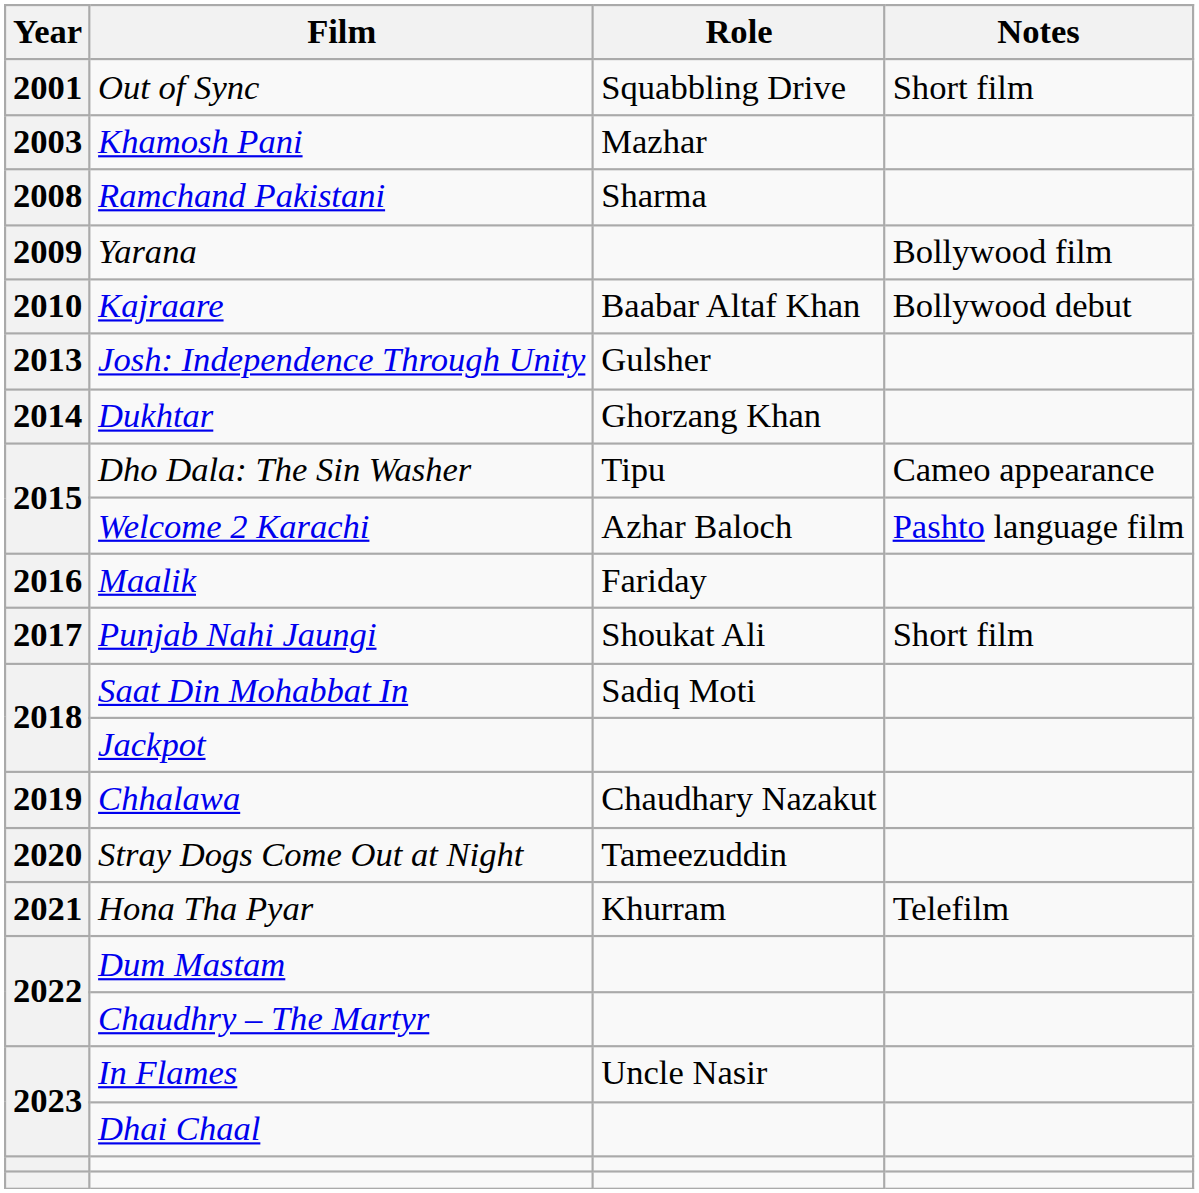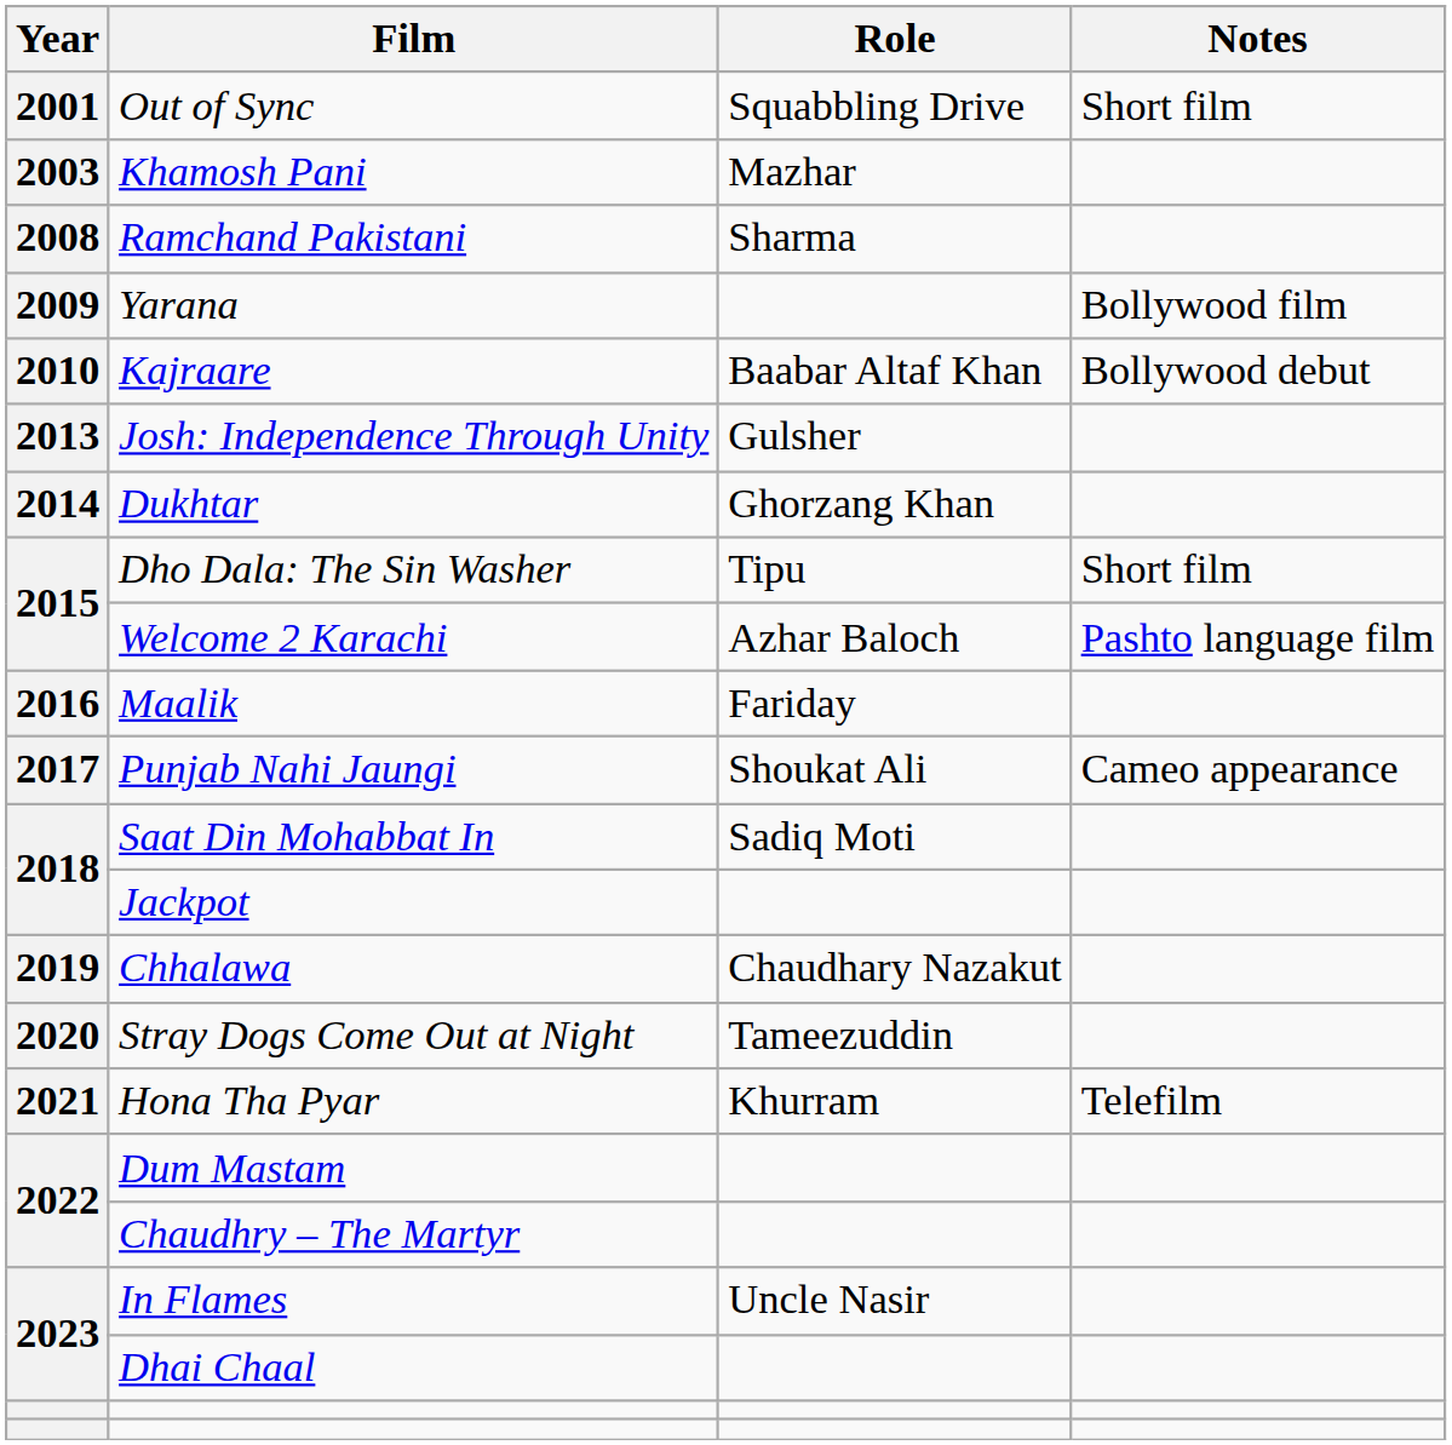 <table class="wikitable sortable plainrowheaders">
 <tr>
 <th scope="col">Year</th>
 <th scope="col">Film</th>
 <th scope="col">Role</th>
 <th scope="col" class="unsortable">Notes</th>
 </tr>
 <tr>
 <th scope="row">2001</th>
 <td><em>Out of Sync</em></td>
 <td>Squabbling Drive</td>
 <td>Short film</td>
 </tr>
 <tr>
 <th scope="row">2003</th>
 <td><em><a href='#'>Khamosh Pani</a></em></td>
 <td>Mazhar</td>
 <td></td>
 </tr>
 <tr>
 <th scope="row">2008</th>
 <td><em><a href='#'>Ramchand Pakistani</a></em></td>
 <td>Sharma</td>
 <td></td>
 </tr>
 <tr>
 <th scope="row">2009</th>
 <td><em>Yarana</em></td>
 <td></td>
 <td>Bollywood film</td>
 </tr>
 <tr>
 <th scope="row">2010</th>
 <td><em><a href='#'>Kajraare</a></em></td>
 <td>Baabar Altaf Khan</td>
 <td>Bollywood debut</td>
 </tr>
 <tr>
 <th scope="row">2013</th>
 <td><em><a href='#'>Josh: Independence Through Unity</a></em></td>
 <td>Gulsher</td>
 <td></td>
 </tr>
 <tr>
 <th scope="row">2014</th>
 <td><em><a href='#'>Dukhtar</a></em></td>
 <td>Ghorzang Khan</td>
 <td></td>
 </tr>
 <tr>
 <th rowspan="2" scope="row">2015</th>
 <td><em>Dho Dala: The Sin Washer</em></td>
 <td>Tipu</td>
-<td>Cameo appearance</td>
+<td>Short film</td>
 </tr>
 <tr>
 <td><em><a href='#'>Welcome 2 Karachi</a></em></td>
 <td>Azhar Baloch</td>
 <td><a href='#'>Pashto</a> language film</td>
 </tr>
 <tr>
 <th scope="row">2016</th>
 <td><em><a href='#'>Maalik</a></em></td>
 <td>Fariday</td>
 <td></td>
 </tr>
 <tr>
 <th scope="row">2017</th>
 <td><em><a href='#'>Punjab Nahi Jaungi</a></em></td>
 <td>Shoukat Ali</td>
-<td>Short film</td>
+<td>Cameo appearance</td>
 </tr>
 <tr>
 <th rowspan="2" scope="row">2018</th>
 <td><em><a href='#'>Saat Din Mohabbat In</a></em></td>
 <td>Sadiq Moti</td>
 <td></td>
 </tr>
 <tr>
 <td><em><a href='#'>Jackpot</a></em></td>
 <td></td>
 <td></td>
 </tr>
 <tr>
 <th scope="row">2019</th>
 <td><em><a href='#'>Chhalawa</a></em></td>
 <td>Chaudhary Nazakut</td>
 <td></td>
 </tr>
 <tr>
 <th scope="row">2020</th>
 <td><em>Stray Dogs Come Out at Night</em></td>
 <td>Tameezuddin</td>
 <td></td>
 </tr>
 <tr>
 <th scope="row">2021</th>
 <td><em>Hona Tha Pyar</em></td>
 <td>Khurram</td>
 <td>Telefilm</td>
 </tr>
 <tr>
 <th rowspan="2" scope="row">2022</th>
 <td><em><a href='#'>Dum Mastam</a></em></td>
 <td></td>
 <td></td>
 </tr>
 <tr>
 <td><em><a href='#'>Chaudhry – The Martyr</a></em></td>
 <td></td>
 <td></td>
 </tr>
 <tr>
 <th rowspan="2" scope="row">2023</th>
 <td><a href='#'><em>In Flames</em></a></td>
 <td>Uncle Nasir</td>
 <td></td>
 </tr>
 <tr>
 <td><em><a href='#'>Dhai Chaal</a></em></td>
 <td></td>
 <td></td>
 </tr>
 <tr>
 <th scope="row"></th>
 <td></td>
 <td></td>
 <td></td>
 </tr>
 <tr>
 <th scope="row"></th>
 <td></td>
 <td></td>
 <td></td>
 </tr>
 </table>
